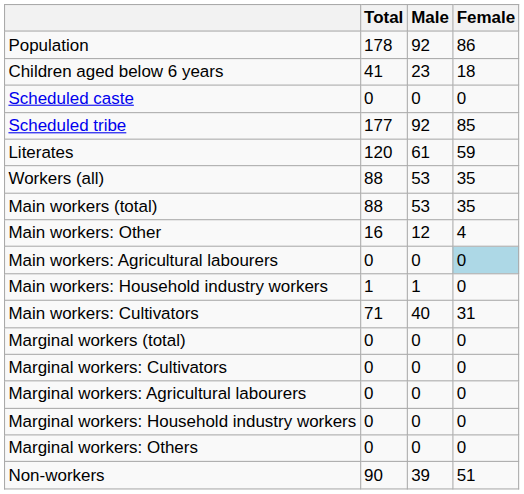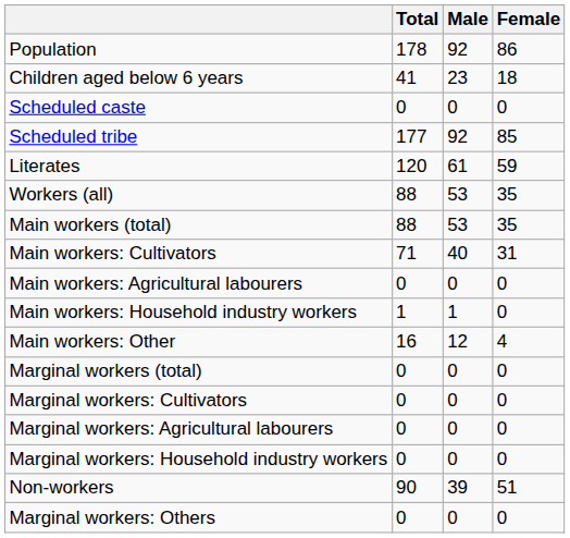 <table class="wikitable sortable">
 <tr>
 <th></th>
 <th>Total</th>
 <th>Male</th>
 <th>Female</th>
 </tr>
 <tr>
 <td>Population</td>
 <td>178</td>
 <td>92</td>
 <td>86</td>
 </tr>
 <tr>
 <td>Children aged below 6 years</td>
 <td>41</td>
 <td>23</td>
 <td>18</td>
 </tr>
 <tr>
 <td><a href='#'>Scheduled caste</a></td>
 <td>0</td>
 <td>0</td>
 <td>0</td>
 </tr>
 <tr>
 <td><a href='#'>Scheduled tribe</a></td>
 <td>177</td>
 <td>92</td>
 <td>85</td>
 </tr>
 <tr>
 <td>Literates</td>
 <td>120</td>
 <td>61</td>
 <td>59</td>
 </tr>
 <tr>
 <td>Workers (all)</td>
 <td>88</td>
 <td>53</td>
 <td>35</td>
 </tr>
 <tr>
 <td>Main workers (total)</td>
 <td>88</td>
 <td>53</td>
 <td>35</td>
 </tr>
 <tr>
-<td>Main workers: Other</td>
-<td>16</td>
-<td>12</td>
-<td>4</td>
+<td>Main workers: Cultivators</td>
+<td>71</td>
+<td>40</td>
+<td>31</td>
 </tr>
 <tr>
 <td>Main workers: Agricultural labourers</td>
 <td>0</td>
 <td>0</td>
-<td style="background: lightblue;">0</td>
+<td>0</td>
 </tr>
 <tr>
 <td>Main workers: Household industry workers</td>
 <td>1</td>
 <td>1</td>
 <td>0</td>
 </tr>
 <tr>
-<td>Main workers: Cultivators</td>
-<td>71</td>
-<td>40</td>
-<td>31</td>
+<td>Main workers: Other</td>
+<td>16</td>
+<td>12</td>
+<td>4</td>
 </tr>
 <tr>
 <td>Marginal workers (total)</td>
 <td>0</td>
 <td>0</td>
 <td>0</td>
 </tr>
 <tr>
 <td>Marginal workers: Cultivators</td>
 <td>0</td>
 <td>0</td>
 <td>0</td>
 </tr>
 <tr>
 <td>Marginal workers: Agricultural labourers</td>
 <td>0</td>
 <td>0</td>
 <td>0</td>
 </tr>
 <tr>
 <td>Marginal workers: Household industry workers</td>
 <td>0</td>
 <td>0</td>
 <td>0</td>
 </tr>
 <tr>
+<td>Non-workers</td>
+<td>90</td>
+<td>39</td>
+<td>51</td>
+</tr>
+<tr>
 <td>Marginal workers: Others</td>
 <td>0</td>
 <td>0</td>
 <td>0</td>
 </tr>
-<tr>
-<td>Non-workers</td>
-<td>90</td>
-<td>39</td>
-<td>51</td>
-</tr>
 </table>
